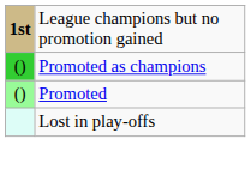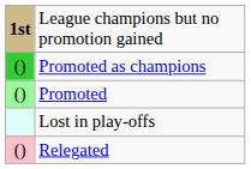 <table class="wikitable" style="width:220px">
 <tr>
 <td bgcolor=#CDBA88 style=text-align:center><strong>1st</strong></td>
 <td>League champions but no promotion gained</td>
 </tr>
 <tr>
 <td bgcolor=LimeGreen style=text-align:center>()</td>
 <td style=text-align:left><a href='#'>Promoted as champions</a></td>
 </tr>
 <tr>
 <td bgcolor=PaleGreen style=text-align:center>()</td>
 <td style=text-align:left><a href='#'>Promoted</a></td>
 </tr>
 <tr>
 <td bgcolor=#DDFDF7 style=text-align:center></td>
 <td style=text-align:left>Lost in play-offs</td>
 </tr>
+<tr>
+<td bgcolor=Pink style=text-align:center>()</td>
+<td style=text-align:left><a href='#'>Relegated</a></td>
+</tr>
 </table>
